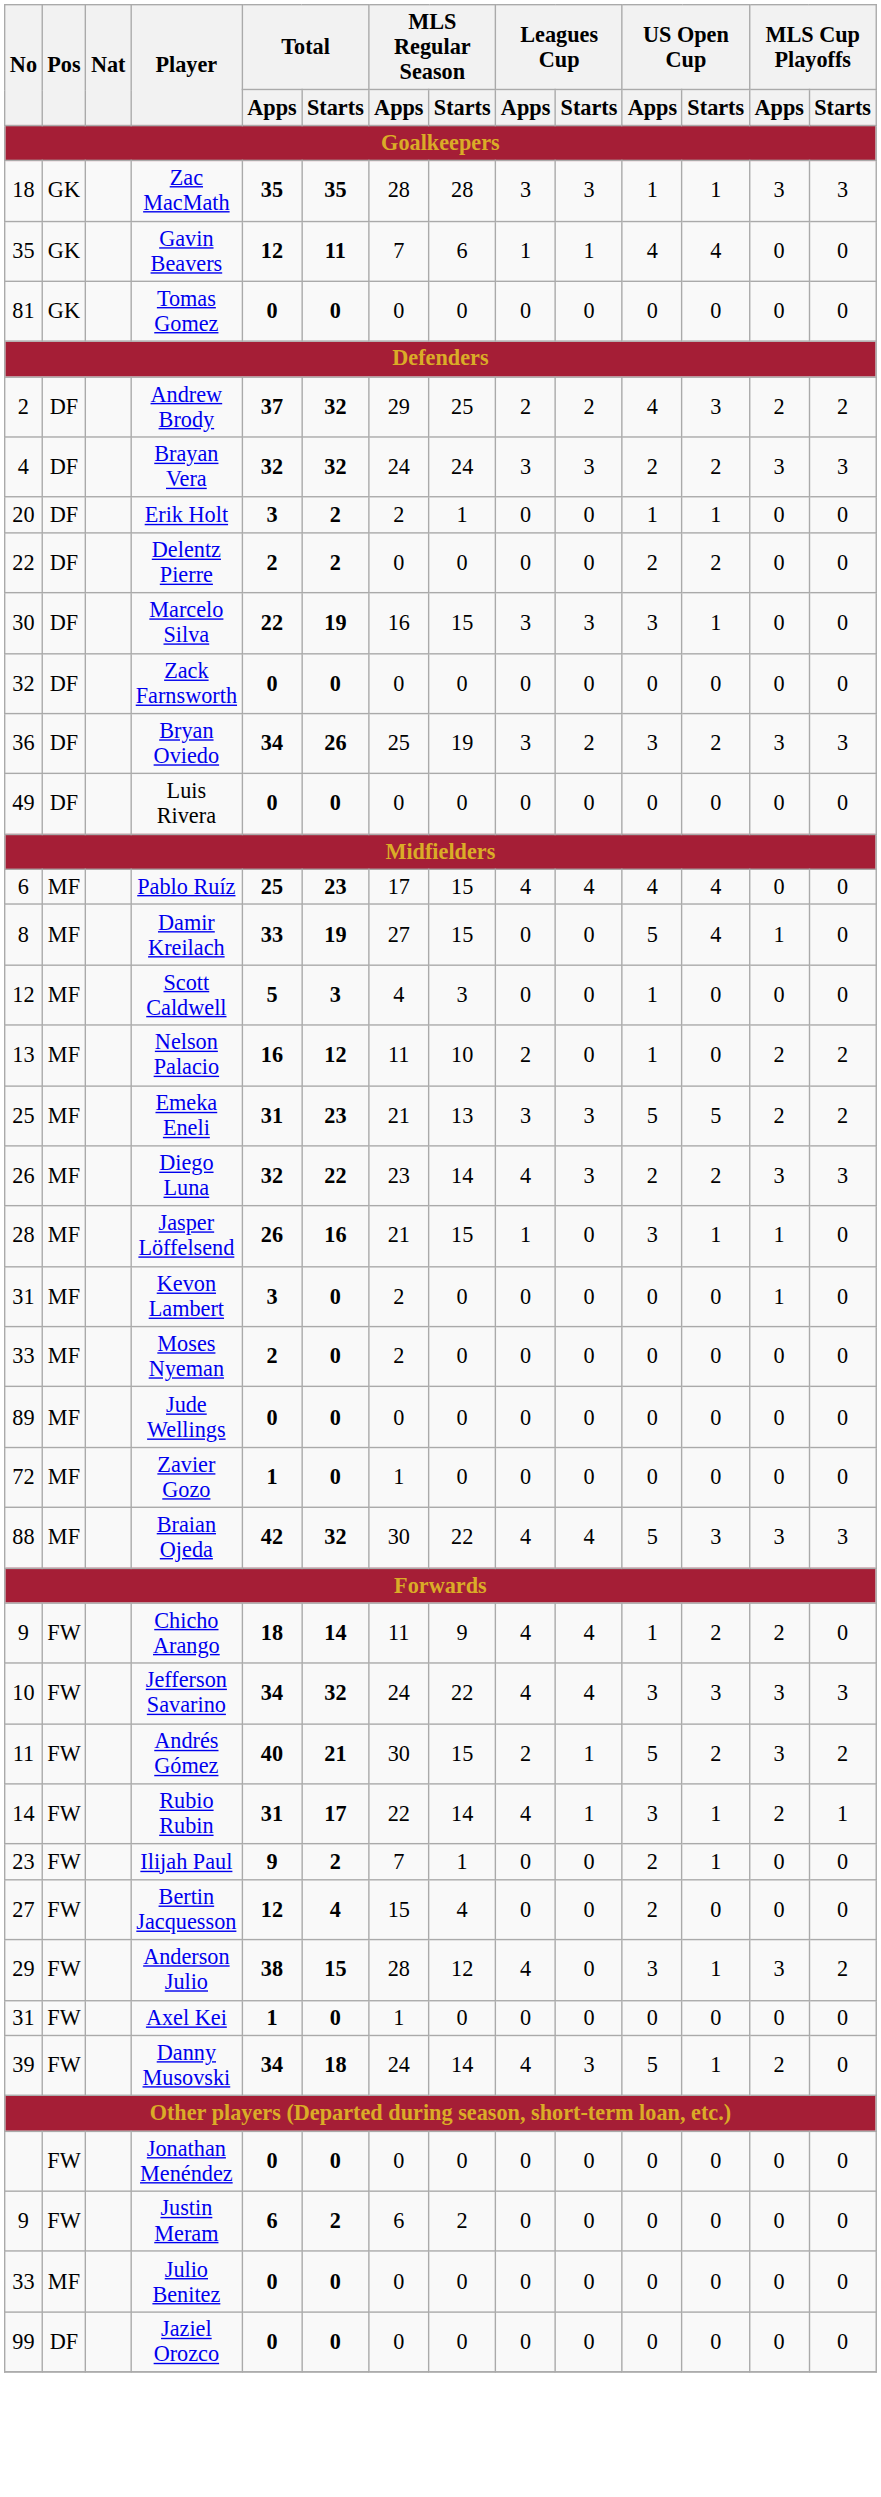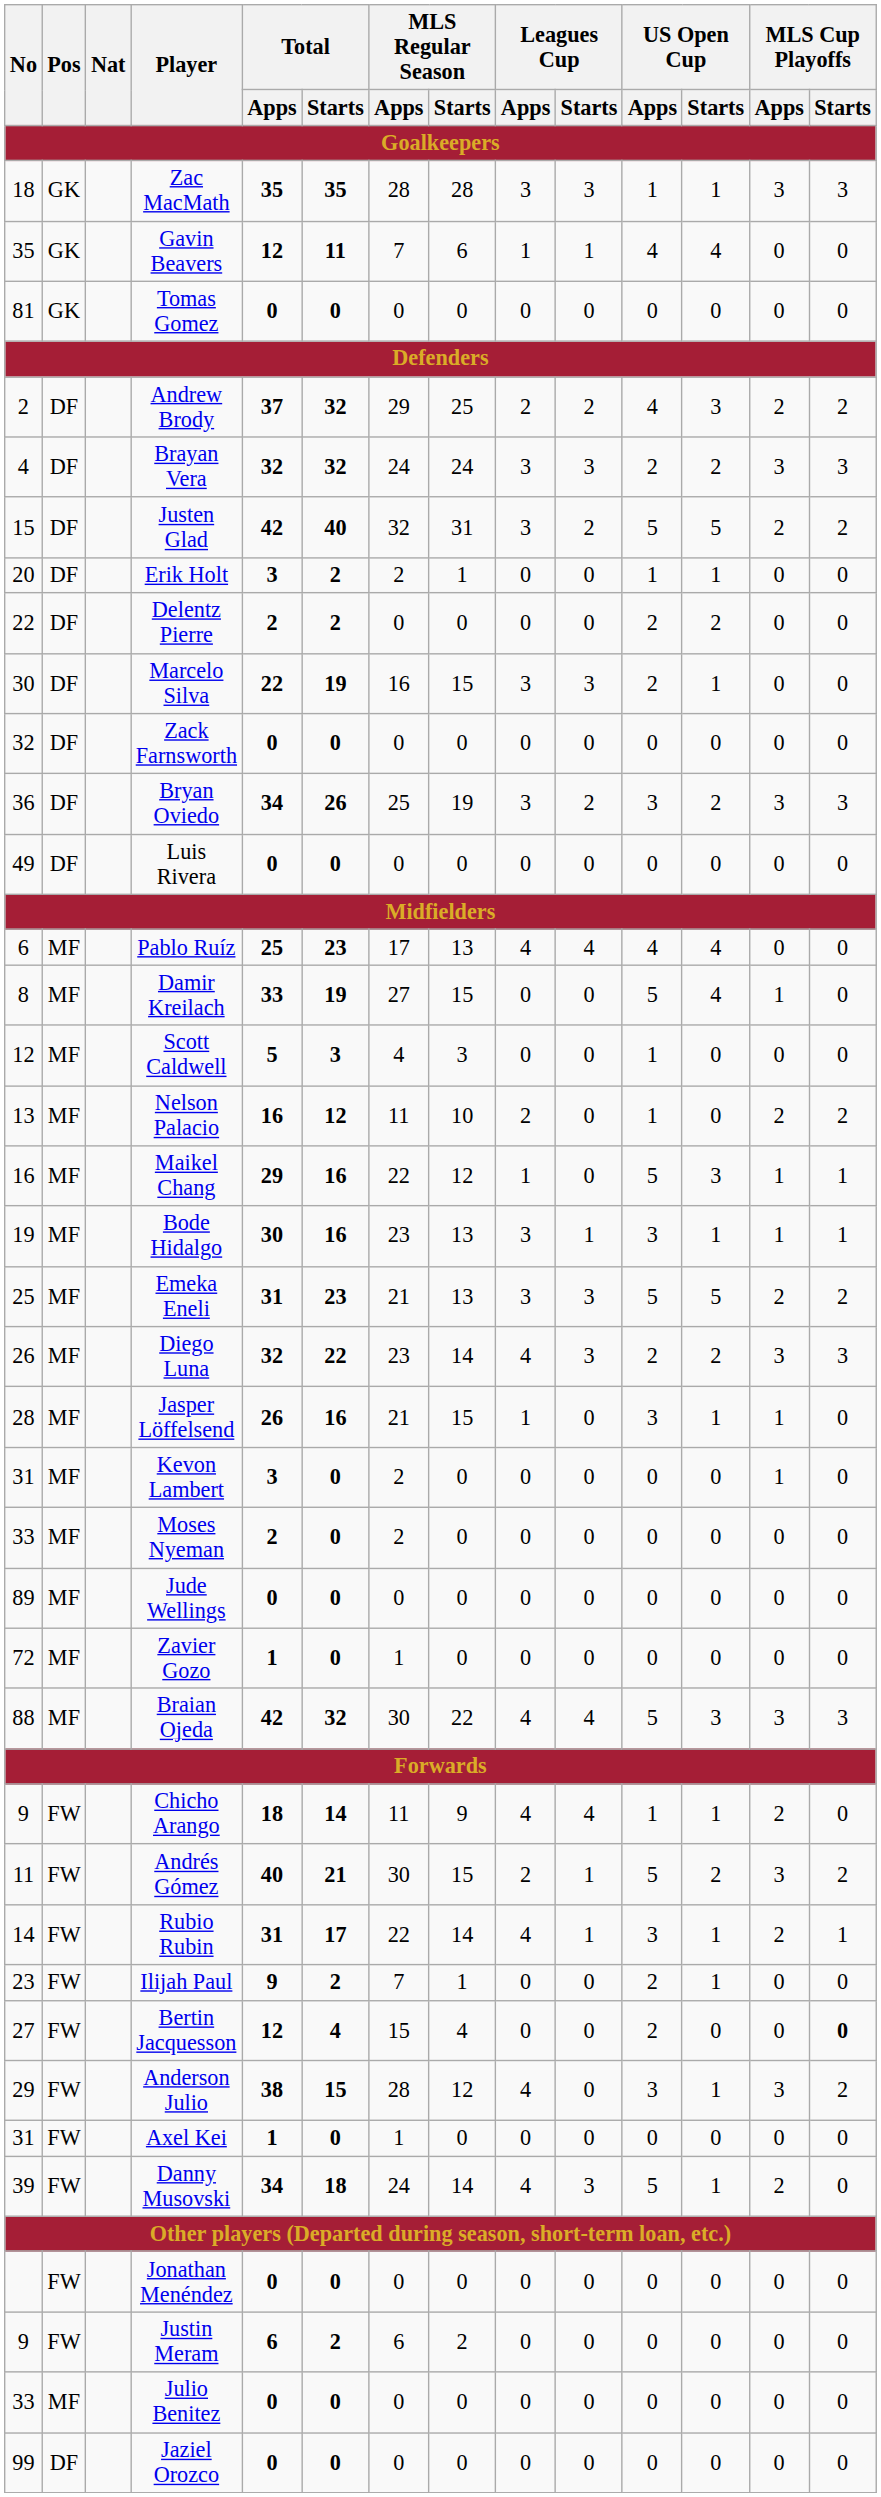 <table class="wikitable sortable" style="text-align:center">
 <tr>
 <th rowspan="2">No</th>
 <th rowspan="2">Pos</th>
 <th rowspan="2">Nat</th>
 <th rowspan="2">Player</th>
 <th colspan="2">Total</th>
 <th colspan="2">MLS Regular Season</th>
 <th colspan="2">Leagues Cup</th>
 <th colspan="2">US Open Cup</th>
 <th colspan="2">MLS Cup Playoffs</th>
 </tr>
 <tr>
 <th>Apps</th>
 <th>Starts</th>
 <th>Apps</th>
 <th>Starts</th>
 <th>Apps</th>
 <th>Starts</th>
 <th>Apps</th>
 <th>Starts</th>
 <th>Apps</th>
 <th>Starts</th>
 </tr>
 <tr>
 <th colspan="14" style="background:#A51E36; color:#DAAC27; text-align:center">Goalkeepers</th>
 </tr>
 <tr>
 <td>18</td>
 <td>GK</td>
 <td></td>
 <td><a href='#'>Zac MacMath</a></td>
 <td><strong>35</strong></td>
 <td><strong>35</strong></td>
 <td>28</td>
 <td>28</td>
 <td>3</td>
 <td>3</td>
 <td>1</td>
 <td>1</td>
 <td>3</td>
 <td>3</td>
 </tr>
 <tr>
 <td>35</td>
 <td>GK</td>
 <td></td>
 <td><a href='#'>Gavin Beavers</a></td>
 <td><strong>12</strong></td>
 <td><strong>11</strong></td>
 <td>7</td>
 <td>6</td>
 <td>1</td>
 <td>1</td>
 <td>4</td>
 <td>4</td>
 <td>0</td>
 <td>0</td>
 </tr>
 <tr>
 <td>81</td>
 <td>GK</td>
 <td></td>
 <td><a href='#'>Tomas Gomez</a></td>
 <td><strong>0</strong></td>
 <td><strong>0</strong></td>
 <td>0</td>
 <td>0</td>
 <td>0</td>
 <td>0</td>
 <td>0</td>
 <td>0</td>
 <td>0</td>
 <td>0</td>
 </tr>
 <tr>
 <th colspan="14" style="background:#A51E36; color:#DAAC27; text-align:center">Defenders</th>
 </tr>
 <tr>
 <td>2</td>
 <td>DF</td>
 <td></td>
 <td><a href='#'>Andrew Brody</a></td>
 <td><strong>37</strong></td>
 <td><strong>32</strong></td>
 <td>29</td>
 <td>25</td>
 <td>2</td>
 <td>2</td>
 <td>4</td>
 <td>3</td>
 <td>2</td>
 <td>2</td>
 </tr>
 <tr>
 <td>4</td>
 <td>DF</td>
 <td></td>
 <td><a href='#'>Brayan Vera</a></td>
 <td><strong>32</strong></td>
 <td><strong>32</strong></td>
 <td>24</td>
 <td>24</td>
 <td>3</td>
 <td>3</td>
 <td>2</td>
 <td>2</td>
 <td>3</td>
 <td>3</td>
 </tr>
 <tr>
+<td>15</td>
+<td>DF</td>
+<td></td>
+<td><a href='#'>Justen Glad</a></td>
+<td><strong>42</strong></td>
+<td><strong>40</strong></td>
+<td>32</td>
+<td>31</td>
+<td>3</td>
+<td>2</td>
+<td>5</td>
+<td>5</td>
+<td>2</td>
+<td>2</td>
+</tr>
+<tr>
 <td>20</td>
 <td>DF</td>
 <td></td>
 <td><a href='#'>Erik Holt</a></td>
 <td><strong>3</strong></td>
 <td><strong>2</strong></td>
 <td>2</td>
 <td>1</td>
 <td>0</td>
 <td>0</td>
 <td>1</td>
 <td>1</td>
 <td>0</td>
 <td>0</td>
 </tr>
 <tr>
 <td>22</td>
 <td>DF</td>
 <td></td>
 <td><a href='#'>Delentz Pierre</a></td>
 <td><strong>2</strong></td>
 <td><strong>2</strong></td>
 <td>0</td>
 <td>0</td>
 <td>0</td>
 <td>0</td>
 <td>2</td>
 <td>2</td>
 <td>0</td>
 <td>0</td>
 </tr>
 <tr>
 <td>30</td>
 <td>DF</td>
 <td></td>
 <td><a href='#'>Marcelo Silva</a></td>
 <td><strong>22</strong></td>
 <td><strong>19</strong></td>
 <td>16</td>
 <td>15</td>
 <td>3</td>
 <td>3</td>
-<td>3</td>
+<td>2</td>
 <td>1</td>
 <td>0</td>
 <td>0</td>
 </tr>
 <tr>
 <td>32</td>
 <td>DF</td>
 <td></td>
 <td><a href='#'>Zack Farnsworth</a></td>
 <td><strong>0</strong></td>
 <td><strong>0</strong></td>
 <td>0</td>
 <td>0</td>
 <td>0</td>
 <td>0</td>
 <td>0</td>
 <td>0</td>
 <td>0</td>
 <td>0</td>
 </tr>
 <tr>
 <td>36</td>
 <td>DF</td>
 <td></td>
 <td><a href='#'>Bryan Oviedo</a></td>
 <td><strong>34</strong></td>
 <td><strong>26</strong></td>
 <td>25</td>
 <td>19</td>
 <td>3</td>
 <td>2</td>
 <td>3</td>
 <td>2</td>
 <td>3</td>
 <td>3</td>
 </tr>
 <tr>
 <td>49</td>
 <td>DF</td>
 <td></td>
 <td>Luis Rivera</td>
 <td><strong>0</strong></td>
 <td><strong>0</strong></td>
 <td>0</td>
 <td>0</td>
 <td>0</td>
 <td>0</td>
 <td>0</td>
 <td>0</td>
 <td>0</td>
 <td>0</td>
 </tr>
 <tr>
 <th colspan="14" style="background:#A51E36; color:#DAAC27; text-align:center">Midfielders</th>
 </tr>
 <tr>
 <td>6</td>
 <td>MF</td>
 <td></td>
 <td><a href='#'>Pablo Ruíz</a></td>
 <td><strong>25</strong></td>
 <td><strong>23</strong></td>
 <td>17</td>
-<td>15</td>
+<td>13</td>
 <td>4</td>
 <td>4</td>
 <td>4</td>
 <td>4</td>
 <td>0</td>
 <td>0</td>
 </tr>
 <tr>
 <td>8</td>
 <td>MF</td>
 <td></td>
 <td><a href='#'>Damir Kreilach</a></td>
 <td><strong>33</strong></td>
 <td><strong>19</strong></td>
 <td>27</td>
 <td>15</td>
 <td>0</td>
 <td>0</td>
 <td>5</td>
 <td>4</td>
 <td>1</td>
 <td>0</td>
 </tr>
 <tr>
 <td>12</td>
 <td>MF</td>
 <td></td>
 <td><a href='#'>Scott Caldwell</a></td>
 <td><strong>5</strong></td>
 <td><strong>3</strong></td>
 <td>4</td>
 <td>3</td>
 <td>0</td>
 <td>0</td>
 <td>1</td>
 <td>0</td>
 <td>0</td>
 <td>0</td>
 </tr>
 <tr>
 <td>13</td>
 <td>MF</td>
 <td></td>
 <td><a href='#'>Nelson Palacio</a></td>
 <td><strong>16</strong></td>
 <td><strong>12</strong></td>
 <td>11</td>
 <td>10</td>
 <td>2</td>
 <td>0</td>
 <td>1</td>
 <td>0</td>
 <td>2</td>
 <td>2</td>
+</tr>
+<tr>
+<td>16</td>
+<td>MF</td>
+<td></td>
+<td><a href='#'>Maikel Chang</a></td>
+<td><strong>29</strong></td>
+<td><strong>16</strong></td>
+<td>22</td>
+<td>12</td>
+<td>1</td>
+<td>0</td>
+<td>5</td>
+<td>3</td>
+<td>1</td>
+<td>1</td>
+</tr>
+<tr>
+<td>19</td>
+<td>MF</td>
+<td></td>
+<td><a href='#'>Bode Hidalgo</a></td>
+<td><strong>30</strong></td>
+<td><strong>16</strong></td>
+<td>23</td>
+<td>13</td>
+<td>3</td>
+<td>1</td>
+<td>3</td>
+<td>1</td>
+<td>1</td>
+<td>1</td>
 </tr>
 <tr>
 <td>25</td>
 <td>MF</td>
 <td></td>
 <td><a href='#'>Emeka Eneli</a></td>
 <td><strong>31</strong></td>
 <td><strong>23</strong></td>
 <td>21</td>
 <td>13</td>
 <td>3</td>
 <td>3</td>
 <td>5</td>
 <td>5</td>
 <td>2</td>
 <td>2</td>
 </tr>
 <tr>
 <td>26</td>
 <td>MF</td>
 <td></td>
 <td><a href='#'>Diego Luna</a></td>
 <td><strong>32</strong></td>
 <td><strong>22</strong></td>
 <td>23</td>
 <td>14</td>
 <td>4</td>
 <td>3</td>
 <td>2</td>
 <td>2</td>
 <td>3</td>
 <td>3</td>
 </tr>
 <tr>
 <td>28</td>
 <td>MF</td>
 <td></td>
 <td><a href='#'>Jasper Löffelsend</a></td>
 <td><strong>26</strong></td>
 <td><strong>16</strong></td>
 <td>21</td>
 <td>15</td>
 <td>1</td>
 <td>0</td>
 <td>3</td>
 <td>1</td>
 <td>1</td>
 <td>0</td>
 </tr>
 <tr>
 <td>31</td>
 <td>MF</td>
 <td></td>
 <td><a href='#'>Kevon Lambert</a></td>
 <td><strong>3</strong></td>
 <td><strong>0</strong></td>
 <td>2</td>
 <td>0</td>
 <td>0</td>
 <td>0</td>
 <td>0</td>
 <td>0</td>
 <td>1</td>
 <td>0</td>
 </tr>
 <tr>
 <td>33</td>
 <td>MF</td>
 <td></td>
 <td><a href='#'>Moses Nyeman</a></td>
 <td><strong>2</strong></td>
 <td><strong>0</strong></td>
 <td>2</td>
 <td>0</td>
 <td>0</td>
 <td>0</td>
 <td>0</td>
 <td>0</td>
 <td>0</td>
 <td>0</td>
 </tr>
 <tr>
 <td>89</td>
 <td>MF</td>
 <td></td>
 <td><a href='#'>Jude Wellings</a></td>
 <td><strong>0</strong></td>
 <td><strong>0</strong></td>
 <td>0</td>
 <td>0</td>
 <td>0</td>
 <td>0</td>
 <td>0</td>
 <td>0</td>
 <td>0</td>
 <td>0</td>
 </tr>
 <tr>
 <td>72</td>
 <td>MF</td>
 <td></td>
 <td><a href='#'>Zavier Gozo</a></td>
 <td><strong>1</strong></td>
 <td><strong>0</strong></td>
 <td>1</td>
 <td>0</td>
 <td>0</td>
 <td>0</td>
 <td>0</td>
 <td>0</td>
 <td>0</td>
 <td>0</td>
 </tr>
 <tr>
 <td>88</td>
 <td>MF</td>
 <td></td>
 <td><a href='#'>Braian Ojeda</a></td>
 <td><strong>42</strong></td>
 <td><strong>32</strong></td>
 <td>30</td>
 <td>22</td>
 <td>4</td>
 <td>4</td>
 <td>5</td>
 <td>3</td>
 <td>3</td>
 <td>3</td>
 </tr>
 <tr>
 <th colspan="14" style="background:#A51E36; color:#DAAC27; text-align:center">Forwards</th>
 </tr>
 <tr>
 <td>9</td>
 <td>FW</td>
 <td></td>
 <td><a href='#'>Chicho Arango</a></td>
 <td><strong>18</strong></td>
 <td><strong>14</strong></td>
 <td>11</td>
 <td>9</td>
 <td>4</td>
 <td>4</td>
 <td>1</td>
-<td>2</td>
+<td>1</td>
 <td>2</td>
 <td>0</td>
-</tr>
-<tr>
-<td>10</td>
-<td>FW</td>
-<td></td>
-<td><a href='#'>Jefferson Savarino</a></td>
-<td><strong>34</strong></td>
-<td><strong>32</strong></td>
-<td>24</td>
-<td>22</td>
-<td>4</td>
-<td>4</td>
-<td>3</td>
-<td>3</td>
-<td>3</td>
-<td>3</td>
 </tr>
 <tr>
 <td>11</td>
 <td>FW</td>
 <td></td>
 <td><a href='#'>Andrés Gómez</a></td>
 <td><strong>40</strong></td>
 <td><strong>21</strong></td>
 <td>30</td>
 <td>15</td>
 <td>2</td>
 <td>1</td>
 <td>5</td>
 <td>2</td>
 <td>3</td>
 <td>2</td>
 </tr>
 <tr>
 <td>14</td>
 <td>FW</td>
 <td></td>
 <td><a href='#'>Rubio Rubin</a></td>
 <td><strong>31</strong></td>
 <td><strong>17</strong></td>
 <td>22</td>
 <td>14</td>
 <td>4</td>
 <td>1</td>
 <td>3</td>
 <td>1</td>
 <td>2</td>
 <td>1</td>
 </tr>
 <tr>
 <td>23</td>
 <td>FW</td>
 <td></td>
 <td><a href='#'>Ilijah Paul</a></td>
 <td><strong>9</strong></td>
 <td><strong>2</strong></td>
 <td>7</td>
 <td>1</td>
 <td>0</td>
 <td>0</td>
 <td>2</td>
 <td>1</td>
 <td>0</td>
 <td>0</td>
 </tr>
 <tr>
 <td>27</td>
 <td>FW</td>
 <td></td>
 <td><a href='#'>Bertin Jacquesson</a></td>
 <td><strong>12</strong></td>
 <td><strong>4</strong></td>
 <td>15</td>
 <td>4</td>
 <td>0</td>
 <td>0</td>
 <td>2</td>
 <td>0</td>
 <td>0</td>
-<td>0</td>
+<td><strong>0</strong></td>
 </tr>
 <tr>
 <td>29</td>
 <td>FW</td>
 <td></td>
 <td><a href='#'>Anderson Julio</a></td>
 <td><strong>38</strong></td>
 <td><strong>15</strong></td>
 <td>28</td>
 <td>12</td>
 <td>4</td>
 <td>0</td>
 <td>3</td>
 <td>1</td>
 <td>3</td>
 <td>2</td>
 </tr>
 <tr>
 <td>31</td>
 <td>FW</td>
 <td></td>
 <td><a href='#'>Axel Kei</a></td>
 <td><strong>1</strong></td>
 <td><strong>0</strong></td>
 <td>1</td>
 <td>0</td>
 <td>0</td>
 <td>0</td>
 <td>0</td>
 <td>0</td>
 <td>0</td>
 <td>0</td>
 </tr>
 <tr>
 <td>39</td>
 <td>FW</td>
 <td></td>
 <td><a href='#'>Danny Musovski</a></td>
 <td><strong>34</strong></td>
 <td><strong>18</strong></td>
 <td>24</td>
 <td>14</td>
 <td>4</td>
 <td>3</td>
 <td>5</td>
 <td>1</td>
 <td>2</td>
 <td>0</td>
 </tr>
 <tr>
 <th colspan=14 style="background:#A51E36; color:#DAAC27; text-align:center">Other players (Departed during season, short-term loan, etc.)</th>
 </tr>
 <tr>
 <td></td>
 <td>FW</td>
 <td></td>
 <td><a href='#'>Jonathan Menéndez</a></td>
 <td><strong>0</strong></td>
 <td><strong>0</strong></td>
 <td>0</td>
 <td>0</td>
 <td>0</td>
 <td>0</td>
 <td>0</td>
 <td>0</td>
 <td>0</td>
 <td>0</td>
 </tr>
 <tr>
 <td>9</td>
 <td>FW</td>
 <td></td>
 <td><a href='#'>Justin Meram</a></td>
 <td><strong>6</strong></td>
 <td><strong>2</strong></td>
 <td>6</td>
 <td>2</td>
 <td>0</td>
 <td>0</td>
 <td>0</td>
 <td>0</td>
 <td>0</td>
 <td>0</td>
 </tr>
 <tr>
 <td>33</td>
 <td>MF</td>
 <td></td>
 <td><a href='#'>Julio Benitez</a></td>
 <td><strong>0</strong></td>
 <td><strong>0</strong></td>
 <td>0</td>
 <td>0</td>
 <td>0</td>
 <td>0</td>
 <td>0</td>
 <td>0</td>
 <td>0</td>
 <td>0</td>
 </tr>
 <tr>
 <td>99</td>
 <td>DF</td>
 <td></td>
 <td><a href='#'>Jaziel Orozco</a></td>
 <td><strong>0</strong></td>
 <td><strong>0</strong></td>
 <td>0</td>
 <td>0</td>
 <td>0</td>
 <td>0</td>
 <td>0</td>
 <td>0</td>
 <td>0</td>
 <td>0</td>
 </tr>
 <tr>
 </tr>
 </table>
